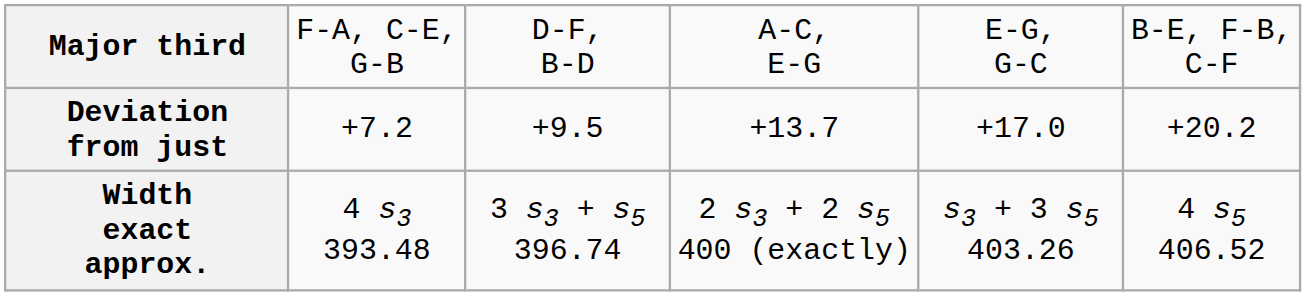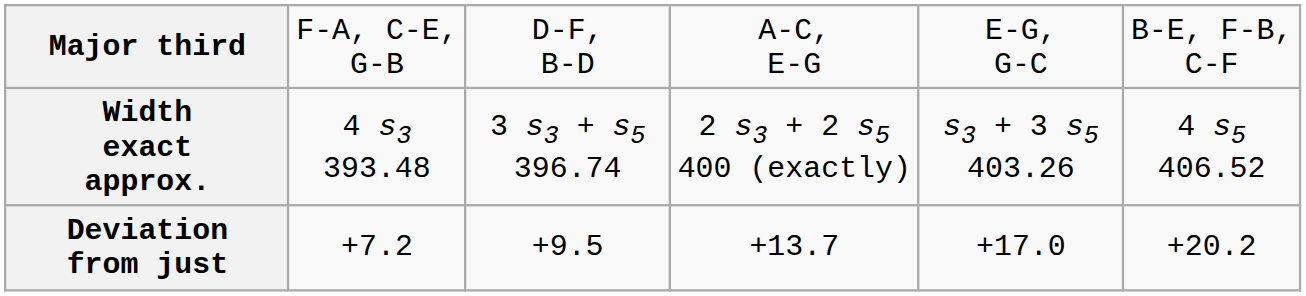 <table class="wikitable" style="margin:2.5em auto; text-align:center">
 <tr>
 <th>  Major third  </th>
 <td>F-A, C-E,<br>G-B</td>
 <td>D-F,<br> B-D</td>
 <td>A-C,<br>E-G</td>
 <td>E-G,<br>G-C</td>
 <td>B-E, F-B,<br> C-F</td>
 </tr>
 <tr>
+<th><div>Width</div><div>exact<br>approx.</div></th>
+<td>4 <em>s<sub>3</sub></em><br> 393.48 </td>
+<td> 3 <em>s<sub>3</sub></em> + <em>s<sub>5</sub></em> <br>396.74</td>
+<td> 2 <em>s<sub>3</sub></em> + 2 <em>s<sub>5</sub></em> <br>400 (exactly)</td>
+<td> <em>s<sub>3</sub></em> + 3 <em>s<sub>5</sub></em> <br>403.26</td>
+<td> 4 <em>s<sub>5</sub></em> <br>406.52</td>
+</tr>
+<tr>
 <th>Deviation<br>from just</th>
 <td>+7.2</td>
 <td>+9.5</td>
 <td>+13.7</td>
 <td>+17.0</td>
 <td>+20.2</td>
 </tr>
-<tr>
-<th><div>Width</div><div>exact<br>approx.</div></th>
-<td>4 <em>s<sub>3</sub></em><br> 393.48 </td>
-<td> 3 <em>s<sub>3</sub></em> + <em>s<sub>5</sub></em> <br>396.74</td>
-<td> 2 <em>s<sub>3</sub></em> + 2 <em>s<sub>5</sub></em> <br>400 (exactly)</td>
-<td> <em>s<sub>3</sub></em> + 3 <em>s<sub>5</sub></em> <br>403.26</td>
-<td> 4 <em>s<sub>5</sub></em> <br>406.52</td>
-</tr>
 </table>
